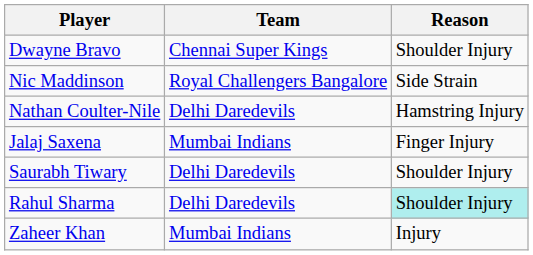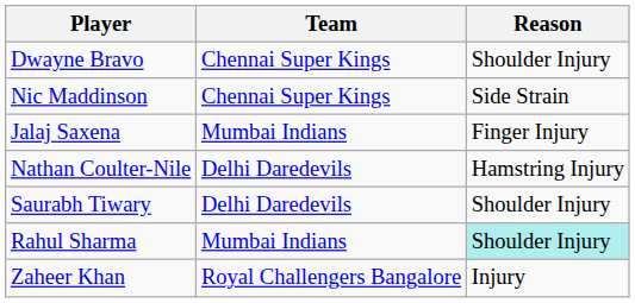 <table class="wikitable sortable" style="font-size:95%">
 <tr>
 <th>Player</th>
 <th>Team</th>
 <th>Reason</th>
 </tr>
 <tr>
 <td> <a href='#'>Dwayne Bravo</a></td>
 <td><a href='#'>Chennai Super Kings</a></td>
 <td>Shoulder Injury </td>
 </tr>
 <tr>
 <td> <a href='#'>Nic Maddinson</a></td>
-<td><a href='#'>Royal Challengers Bangalore</a></td>
+<td><a href='#'>Chennai Super Kings</a></td>
 <td>Side Strain </td>
+</tr>
+<tr>
+<td> <a href='#'>Jalaj Saxena</a></td>
+<td><a href='#'>Mumbai Indians</a></td>
+<td>Finger Injury </td>
 </tr>
 <tr>
 <td> <a href='#'>Nathan Coulter-Nile</a></td>
 <td><a href='#'>Delhi Daredevils</a></td>
 <td>Hamstring Injury </td>
-</tr>
-<tr>
-<td> <a href='#'>Jalaj Saxena</a></td>
-<td><a href='#'>Mumbai Indians</a></td>
-<td>Finger Injury </td>
 </tr>
 <tr>
 <td> <a href='#'>Saurabh Tiwary</a></td>
 <td><a href='#'>Delhi Daredevils</a></td>
 <td>Shoulder Injury </td>
 </tr>
 <tr>
 <td> <a href='#'> Rahul Sharma</a></td>
-<td><a href='#'>Delhi Daredevils</a></td>
+<td><a href='#'>Mumbai Indians</a></td>
 <td style="background: paleturquoise;">Shoulder Injury</td>
 </tr>
 <tr>
 <td> <a href='#'>Zaheer Khan</a></td>
-<td><a href='#'>Mumbai Indians</a></td>
+<td><a href='#'>Royal Challengers Bangalore</a></td>
 <td>Injury </td>
 </tr>
 </table>
